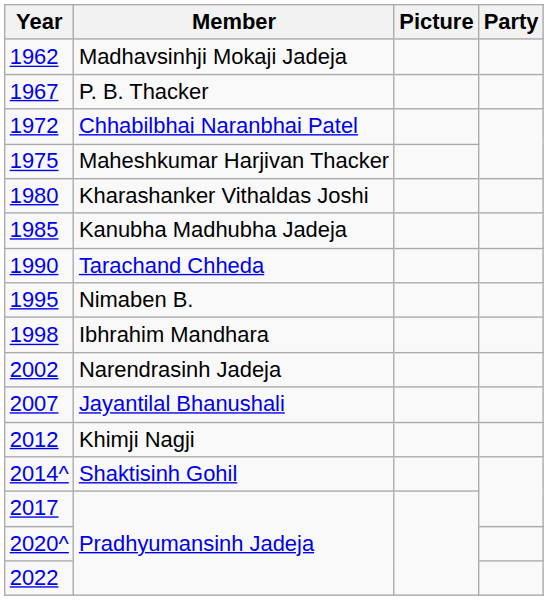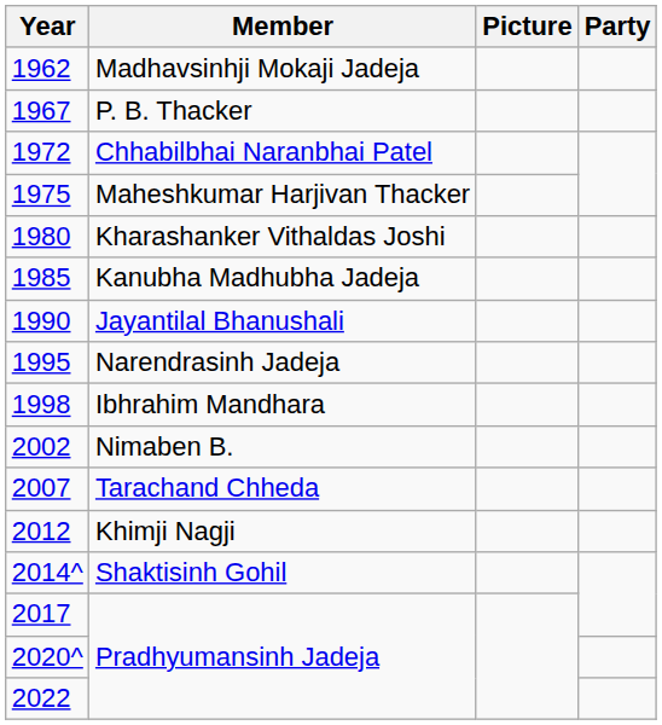 <table class="wikitable sortable">
 <tr>
 <th>Year</th>
 <th>Member</th>
 <th>Picture</th>
 <th colspan="2">Party</th>
 </tr>
 <tr>
 <td><a href='#'>1962</a></td>
 <td>Madhavsinhji Mokaji Jadeja</td>
 <td></td>
 <td></td>
 </tr>
 <tr>
 <td><a href='#'>1967</a></td>
 <td>P. B. Thacker</td>
 <td></td>
 <td></td>
 </tr>
 <tr>
 <td><a href='#'>1972</a></td>
 <td><a href='#'>Chhabilbhai Naranbhai Patel</a></td>
 <td></td>
 </tr>
 <tr>
 <td><a href='#'>1975</a></td>
 <td>Maheshkumar Harjivan Thacker</td>
 <td></td>
 </tr>
 <tr>
 <td><a href='#'>1980</a></td>
 <td>Kharashanker Vithaldas Joshi</td>
 <td></td>
 <td></td>
 </tr>
 <tr>
 <td><a href='#'>1985</a></td>
 <td>Kanubha Madhubha Jadeja</td>
 <td></td>
 <td></td>
 </tr>
 <tr>
 <td><a href='#'>1990</a></td>
-<td><a href='#'>Tarachand Chheda</a></td>
+<td><a href='#'>Jayantilal Bhanushali</a></td>
 <td></td>
 <td></td>
 </tr>
 <tr>
 <td><a href='#'>1995</a></td>
-<td>Nimaben B.</td>
+<td>Narendrasinh Jadeja</td>
 <td></td>
 <td></td>
 </tr>
 <tr>
 <td><a href='#'>1998</a></td>
 <td>Ibhrahim Mandhara</td>
 <td></td>
 </tr>
 <tr>
 <td><a href='#'>2002</a></td>
-<td>Narendrasinh Jadeja</td>
+<td>Nimaben B.</td>
 <td></td>
 <td></td>
 </tr>
 <tr>
 <td><a href='#'>2007</a></td>
-<td><a href='#'>Jayantilal Bhanushali</a></td>
+<td><a href='#'>Tarachand Chheda</a></td>
 <td></td>
 </tr>
 <tr>
 <td><a href='#'>2012</a></td>
 <td>Khimji Nagji</td>
 <td></td>
 <td></td>
 </tr>
 <tr>
 <td><a href='#'>2014^</a></td>
 <td><a href='#'>Shaktisinh Gohil</a></td>
 <td></td>
 </tr>
 <tr>
 <td><a href='#'>2017</a></td>
 <td rowspan="3"><a href='#'>Pradhyumansinh Jadeja</a></td>
 <td rowspan="3"></td>
 </tr>
 <tr>
 <td><a href='#'>2020^</a></td>
 <td></td>
 </tr>
 <tr>
 <td><a href='#'>2022</a></td>
 </tr>
 </table>
